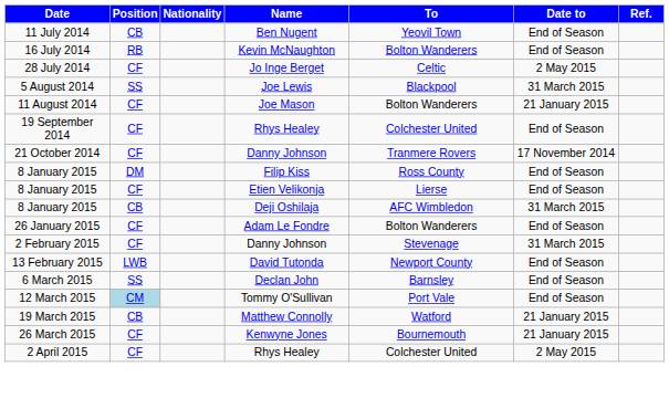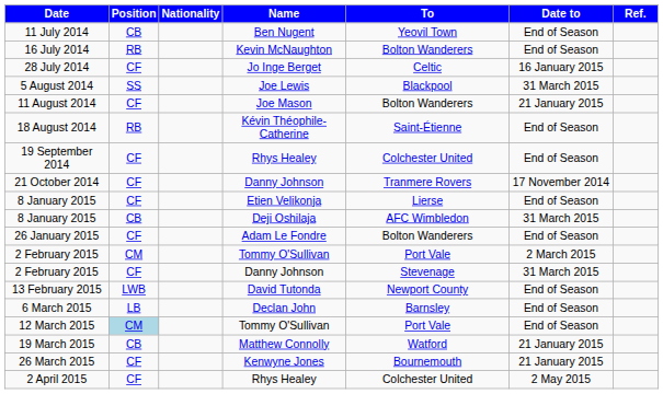 <table class="wikitable"  style="text-align:center; font-size:90%; ">
 <tr>
 <th style="background:#0000FF; color:white; width:125px;">Date</th>
 <th style="background:#0000FF; color:white; width:50px;">Position</th>
 <th style="background:#0000FF; color:white; width:50px;">Nationality</th>
 <th style="background:#0000FF; color:white; width:150px;">Name</th>
 <th style="background:#0000FF; color:white; width:200px;">To</th>
 <th style="background:#0000FF; color:white; width:125px;">Date to</th>
 <th style="background:#0000FF; color:white; width:50px;">Ref.</th>
 </tr>
 <tr>
 <td>11 July 2014</td>
 <td><a href='#'>CB</a></td>
 <td></td>
 <td><a href='#'>Ben Nugent</a></td>
 <td><a href='#'>Yeovil Town</a></td>
 <td>End of Season</td>
 <td></td>
 </tr>
 <tr>
 <td>16 July 2014</td>
 <td><a href='#'>RB</a></td>
 <td></td>
 <td><a href='#'>Kevin McNaughton</a></td>
 <td><a href='#'>Bolton Wanderers</a></td>
 <td>End of Season</td>
 <td></td>
 </tr>
 <tr>
 <td>28 July 2014</td>
 <td><a href='#'>CF</a></td>
 <td></td>
 <td><a href='#'>Jo Inge Berget</a></td>
 <td><a href='#'>Celtic</a></td>
-<td>2 May 2015</td>
+<td>16 January 2015</td>
 <td></td>
 </tr>
 <tr>
 <td>5 August 2014</td>
 <td><a href='#'>SS</a></td>
 <td></td>
 <td><a href='#'>Joe Lewis</a></td>
 <td><a href='#'>Blackpool</a></td>
 <td>31 March 2015</td>
 <td></td>
 </tr>
 <tr>
 <td>11 August 2014</td>
 <td><a href='#'>CF</a></td>
 <td></td>
 <td><a href='#'>Joe Mason</a></td>
 <td>Bolton Wanderers</td>
 <td>21 January 2015</td>
 <td></td>
 </tr>
 <tr>
+<td>18 August 2014</td>
+<td><a href='#'>RB</a></td>
+<td></td>
+<td><a href='#'>Kévin Théophile-Catherine</a></td>
+<td><a href='#'>Saint-Étienne</a></td>
+<td>End of Season</td>
+<td></td>
+</tr>
+<tr>
 <td>19 September 2014</td>
 <td><a href='#'>CF</a></td>
 <td></td>
 <td><a href='#'>Rhys Healey</a></td>
 <td><a href='#'>Colchester United</a></td>
 <td>End of Season</td>
 <td></td>
 </tr>
 <tr>
 <td>21 October 2014</td>
 <td><a href='#'>CF</a></td>
 <td></td>
 <td><a href='#'>Danny Johnson</a></td>
 <td><a href='#'>Tranmere Rovers</a></td>
 <td>17 November 2014</td>
-<td></td>
-</tr>
-<tr>
-<td>8 January 2015</td>
-<td><a href='#'>DM</a></td>
-<td></td>
-<td><a href='#'>Filip Kiss</a></td>
-<td><a href='#'>Ross County</a></td>
-<td>End of Season</td>
 <td></td>
 </tr>
 <tr>
 <td>8 January 2015</td>
 <td><a href='#'>CF</a></td>
 <td></td>
 <td><a href='#'>Etien Velikonja</a></td>
 <td><a href='#'>Lierse</a></td>
 <td>End of Season</td>
 <td></td>
 </tr>
 <tr>
 <td>8 January 2015</td>
 <td><a href='#'>CB</a></td>
 <td></td>
 <td><a href='#'>Deji Oshilaja</a></td>
 <td><a href='#'>AFC Wimbledon</a></td>
 <td>31 March 2015</td>
 <td></td>
 </tr>
 <tr>
 <td>26 January 2015</td>
 <td><a href='#'>CF</a></td>
 <td></td>
 <td><a href='#'>Adam Le Fondre</a></td>
 <td>Bolton Wanderers</td>
 <td>End of Season</td>
 <td></td>
 </tr>
 <tr>
 <td>2 February 2015</td>
+<td><a href='#'>CM</a></td>
+<td></td>
+<td><a href='#'>Tommy O'Sullivan</a></td>
+<td><a href='#'>Port Vale</a></td>
+<td>2 March 2015</td>
+<td></td>
+</tr>
+<tr>
+<td>2 February 2015</td>
 <td><a href='#'>CF</a></td>
 <td></td>
 <td>Danny Johnson</td>
 <td><a href='#'>Stevenage</a></td>
 <td>31 March 2015</td>
 <td></td>
 </tr>
 <tr>
 <td>13 February 2015</td>
 <td><a href='#'>LWB</a></td>
 <td></td>
 <td><a href='#'>David Tutonda</a></td>
 <td><a href='#'>Newport County</a></td>
 <td>End of Season</td>
 <td></td>
 </tr>
 <tr>
 <td>6 March 2015</td>
-<td><a href='#'>SS</a></td>
+<td><a href='#'>LB</a></td>
 <td></td>
 <td><a href='#'>Declan John</a></td>
 <td><a href='#'>Barnsley</a></td>
 <td>End of Season</td>
 <td></td>
 </tr>
 <tr>
 <td>12 March 2015</td>
 <td style="background: lightblue;"><a href='#'>CM</a></td>
 <td></td>
 <td>Tommy O'Sullivan</td>
 <td><a href='#'>Port Vale</a></td>
 <td>End of Season</td>
 <td></td>
 </tr>
 <tr>
 <td>19 March 2015</td>
 <td><a href='#'>CB</a></td>
 <td></td>
 <td><a href='#'>Matthew Connolly</a></td>
 <td><a href='#'>Watford</a></td>
 <td>21 January 2015</td>
 <td></td>
 </tr>
 <tr>
 <td>26 March 2015</td>
 <td><a href='#'>CF</a></td>
 <td></td>
 <td><a href='#'>Kenwyne Jones</a></td>
 <td><a href='#'>Bournemouth</a></td>
 <td>21 January 2015</td>
 <td></td>
 </tr>
 <tr>
 <td>2 April 2015</td>
 <td><a href='#'>CF</a></td>
 <td></td>
 <td>Rhys Healey</td>
 <td>Colchester United</td>
 <td>2 May 2015</td>
 <td></td>
 </tr>
 </table>
